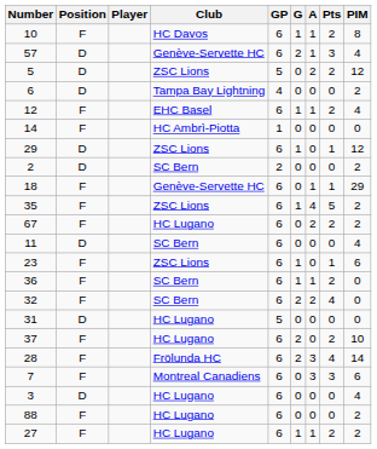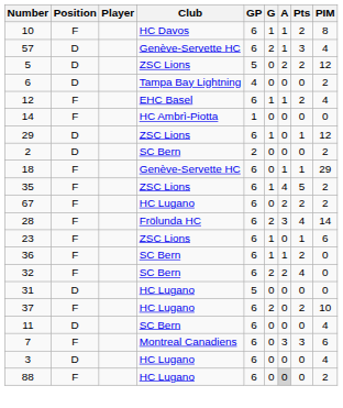 <table class="wikitable sortable" style="text-align:center; padding:4px; border-spacing=0;">
 <tr>
 <th>Number</th>
 <th>Position</th>
 <th>Player</th>
 <th>Club</th>
 <th>GP</th>
 <th>G</th>
 <th>A</th>
 <th>Pts</th>
 <th>PIM</th>
 </tr>
 <tr>
 <td>10</td>
 <td>F</td>
 <td align=left></td>
 <td align=left><a href='#'>HC Davos</a></td>
 <td>6</td>
 <td>1</td>
 <td>1</td>
 <td>2</td>
 <td>8</td>
 </tr>
 <tr>
 <td>57</td>
 <td>D</td>
 <td align=left></td>
 <td align=left><a href='#'>Genève-Servette HC</a></td>
 <td>6</td>
 <td>2</td>
 <td>1</td>
 <td>3</td>
 <td>4</td>
 </tr>
 <tr>
 <td>5</td>
 <td>D</td>
 <td align=left></td>
 <td align=left><a href='#'>ZSC Lions</a></td>
 <td>5</td>
 <td>0</td>
 <td>2</td>
 <td>2</td>
 <td>12</td>
 </tr>
 <tr>
 <td>6</td>
 <td>D</td>
 <td align=left></td>
 <td align=left><a href='#'>Tampa Bay Lightning</a></td>
 <td>4</td>
 <td>0</td>
 <td>0</td>
 <td>0</td>
 <td>2</td>
 </tr>
 <tr>
 <td>12</td>
 <td>F</td>
 <td align=left></td>
 <td align=left><a href='#'>EHC Basel</a></td>
 <td>6</td>
 <td>1</td>
 <td>1</td>
 <td>2</td>
 <td>4</td>
 </tr>
 <tr>
 <td>14</td>
 <td>F</td>
 <td align=left></td>
 <td align=left><a href='#'>HC Ambrì-Piotta</a></td>
 <td>1</td>
 <td>0</td>
 <td>0</td>
 <td>0</td>
 <td>0</td>
 </tr>
 <tr>
 <td>29</td>
 <td>D</td>
 <td align=left></td>
 <td align=left><a href='#'>ZSC Lions</a></td>
 <td>6</td>
 <td>1</td>
 <td>0</td>
 <td>1</td>
 <td>12</td>
 </tr>
 <tr>
 <td>2</td>
 <td>D</td>
 <td align=left></td>
 <td align=left><a href='#'>SC Bern</a></td>
 <td>2</td>
 <td>0</td>
 <td>0</td>
 <td>0</td>
 <td>2</td>
 </tr>
 <tr>
 <td>18</td>
 <td>F</td>
 <td align=left></td>
 <td align=left><a href='#'>Genève-Servette HC</a></td>
 <td>6</td>
 <td>0</td>
 <td>1</td>
 <td>1</td>
 <td>29</td>
 </tr>
 <tr>
 <td>35</td>
 <td>F</td>
 <td align=left></td>
 <td align=left><a href='#'>ZSC Lions</a></td>
 <td>6</td>
 <td>1</td>
 <td>4</td>
 <td>5</td>
 <td>2</td>
 </tr>
 <tr>
 <td>67</td>
 <td>F</td>
 <td align=left></td>
 <td align=left><a href='#'>HC Lugano</a></td>
 <td>6</td>
 <td>0</td>
 <td>2</td>
 <td>2</td>
 <td>2</td>
 </tr>
 <tr>
-<td>11</td>
-<td>D</td>
+<td>28</td>
+<td>F</td>
 <td align=left></td>
-<td align=left><a href='#'>SC Bern</a></td>
+<td align=left><a href='#'>Frölunda HC</a></td>
 <td>6</td>
-<td>0</td>
-<td>0</td>
-<td>0</td>
+<td>2</td>
+<td>3</td>
 <td>4</td>
+<td>14</td>
 </tr>
 <tr>
 <td>23</td>
 <td>F</td>
 <td align=left></td>
 <td align=left><a href='#'>ZSC Lions</a></td>
 <td>6</td>
 <td>1</td>
 <td>0</td>
 <td>1</td>
 <td>6</td>
 </tr>
 <tr>
 <td>36</td>
 <td>F</td>
 <td align=left></td>
 <td align=left><a href='#'>SC Bern</a></td>
 <td>6</td>
 <td>1</td>
 <td>1</td>
 <td>2</td>
 <td>0</td>
 </tr>
 <tr>
 <td>32</td>
 <td>F</td>
 <td align=left></td>
 <td align=left><a href='#'>SC Bern</a></td>
 <td>6</td>
 <td>2</td>
 <td>2</td>
 <td>4</td>
 <td>0</td>
 </tr>
 <tr>
 <td>31</td>
 <td>D</td>
 <td align=left></td>
 <td align=left><a href='#'>HC Lugano</a></td>
 <td>5</td>
 <td>0</td>
 <td>0</td>
 <td>0</td>
 <td>0</td>
 </tr>
 <tr>
 <td>37</td>
 <td>F</td>
 <td align=left></td>
 <td align=left><a href='#'>HC Lugano</a></td>
 <td>6</td>
 <td>2</td>
 <td>0</td>
 <td>2</td>
 <td>10</td>
 </tr>
 <tr>
-<td>28</td>
-<td>F</td>
+<td>11</td>
+<td>D</td>
 <td align=left></td>
-<td align=left><a href='#'>Frölunda HC</a></td>
+<td align=left><a href='#'>SC Bern</a></td>
 <td>6</td>
-<td>2</td>
-<td>3</td>
+<td>0</td>
+<td>0</td>
+<td>0</td>
 <td>4</td>
-<td>14</td>
 </tr>
 <tr>
 <td>7</td>
 <td>F</td>
 <td align=left></td>
 <td align=left><a href='#'>Montreal Canadiens</a></td>
 <td>6</td>
 <td>0</td>
 <td>3</td>
 <td>3</td>
 <td>6</td>
 </tr>
 <tr>
 <td>3</td>
 <td>D</td>
 <td align=left></td>
 <td align=left><a href='#'>HC Lugano</a></td>
 <td>6</td>
 <td>0</td>
 <td>0</td>
 <td>0</td>
 <td>4</td>
 </tr>
 <tr>
 <td>88</td>
 <td>F</td>
 <td align=left></td>
 <td align=left><a href='#'>HC Lugano</a></td>
 <td>6</td>
 <td>0</td>
-<td>0</td>
+<td style="background: lightgrey;">0</td>
 <td>0</td>
 <td>2</td>
 </tr>
-<tr>
-<td>27</td>
-<td>F</td>
-<td align=left></td>
-<td align=left><a href='#'>HC Lugano</a></td>
-<td>6</td>
-<td>1</td>
-<td>1</td>
-<td>2</td>
-<td>2</td>
-</tr>
 </table>
